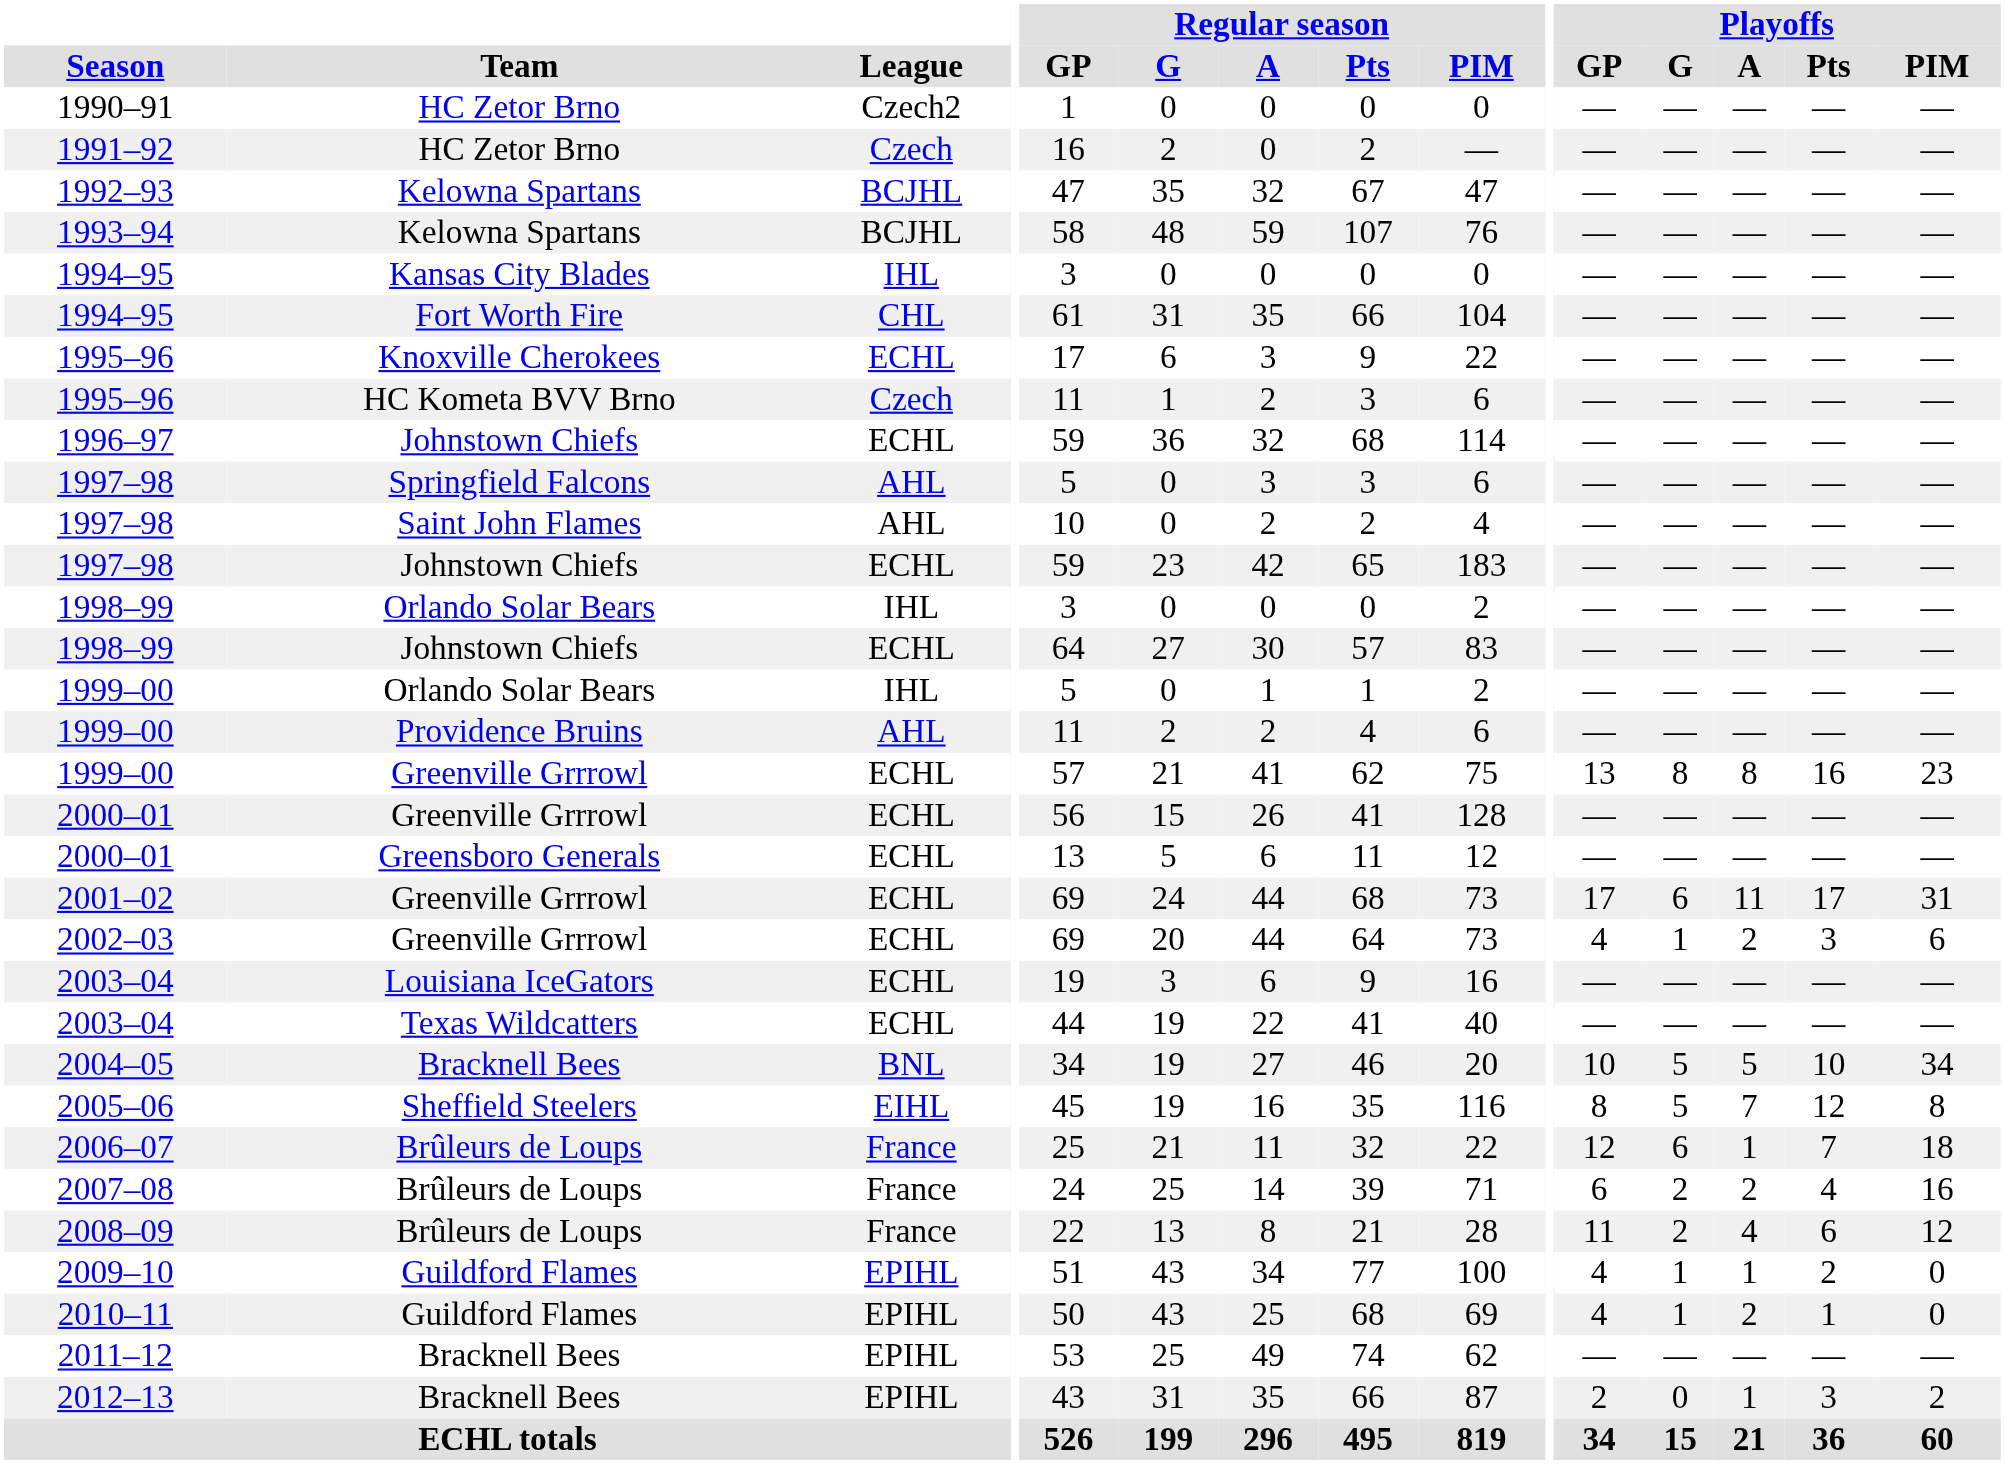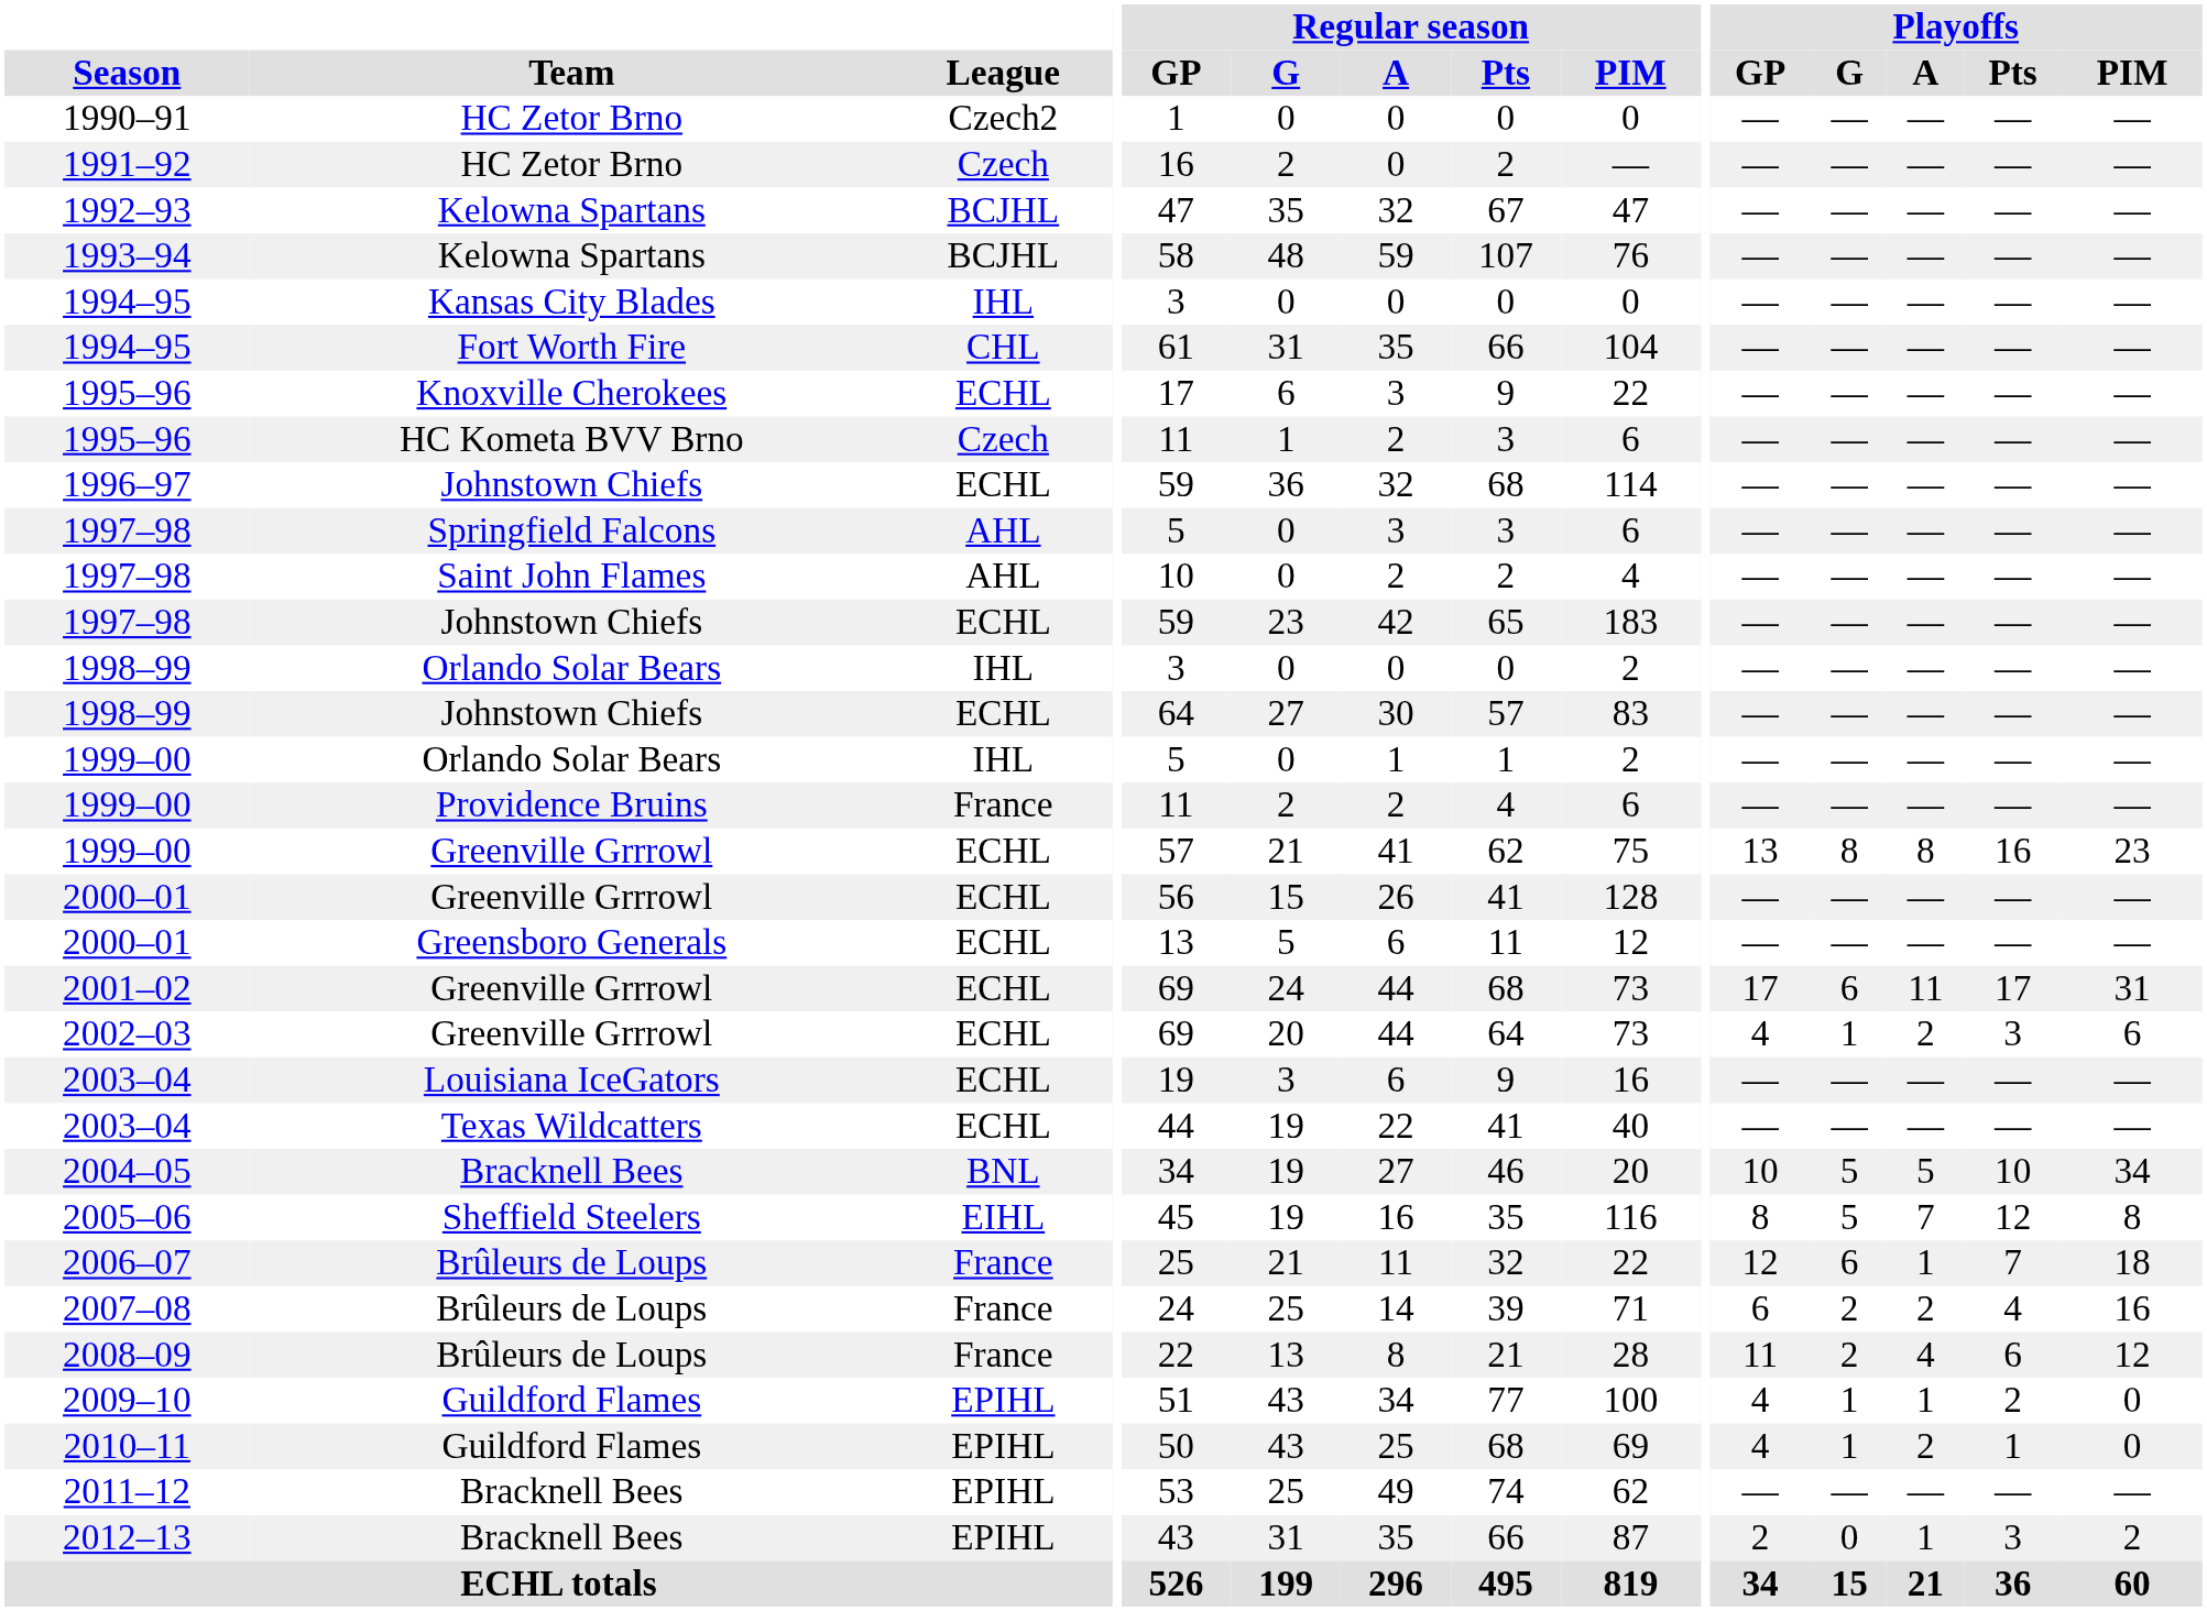 <table border="0" cellpadding="1" cellspacing="0" style="text-align:center; width:60em">
 <tr bgcolor="#e0e0e0">
 <th colspan="3" bgcolor="#ffffff"></th>
 <th rowspan="99" bgcolor="#ffffff"></th>
 <th colspan="5"><a href='#'>Regular season</a></th>
 <th rowspan="99" bgcolor="#ffffff"></th>
 <th colspan="5"><a href='#'>Playoffs</a></th>
 </tr>
 <tr bgcolor="#e0e0e0">
 <th><a href='#'>Season</a></th>
 <th>Team</th>
 <th>League</th>
 <th>GP</th>
 <th><a href='#'>G</a></th>
 <th><a href='#'>A</a></th>
 <th><a href='#'>Pts</a></th>
 <th><a href='#'>PIM</a></th>
 <th>GP</th>
 <th>G</th>
 <th>A</th>
 <th>Pts</th>
 <th>PIM</th>
 </tr>
 <tr>
 <td>1990–91</td>
 <td><a href='#'>HC Zetor Brno</a></td>
 <td>Czech2</td>
 <td>1</td>
 <td>0</td>
 <td>0</td>
 <td>0</td>
 <td>0</td>
 <td>—</td>
 <td>—</td>
 <td>—</td>
 <td>—</td>
 <td>—</td>
 </tr>
 <tr bgcolor="#f0f0f0">
 <td><a href='#'>1991–92</a></td>
 <td>HC Zetor Brno</td>
 <td><a href='#'>Czech</a></td>
 <td>16</td>
 <td>2</td>
 <td>0</td>
 <td>2</td>
 <td>—</td>
 <td>—</td>
 <td>—</td>
 <td>—</td>
 <td>—</td>
 <td>—</td>
 </tr>
 <tr>
 <td><a href='#'>1992–93</a></td>
 <td><a href='#'>Kelowna Spartans</a></td>
 <td><a href='#'>BCJHL</a></td>
 <td>47</td>
 <td>35</td>
 <td>32</td>
 <td>67</td>
 <td>47</td>
 <td>—</td>
 <td>—</td>
 <td>—</td>
 <td>—</td>
 <td>—</td>
 </tr>
 <tr bgcolor="#f0f0f0">
 <td><a href='#'>1993–94</a></td>
 <td>Kelowna Spartans</td>
 <td>BCJHL</td>
 <td>58</td>
 <td>48</td>
 <td>59</td>
 <td>107</td>
 <td>76</td>
 <td>—</td>
 <td>—</td>
 <td>—</td>
 <td>—</td>
 <td>—</td>
 </tr>
 <tr>
 <td><a href='#'>1994–95</a></td>
 <td><a href='#'>Kansas City Blades</a></td>
 <td><a href='#'>IHL</a></td>
 <td>3</td>
 <td>0</td>
 <td>0</td>
 <td>0</td>
 <td>0</td>
 <td>—</td>
 <td>—</td>
 <td>—</td>
 <td>—</td>
 <td>—</td>
 </tr>
 <tr bgcolor="#f0f0f0">
 <td><a href='#'>1994–95</a></td>
 <td><a href='#'>Fort Worth Fire</a></td>
 <td><a href='#'>CHL</a></td>
 <td>61</td>
 <td>31</td>
 <td>35</td>
 <td>66</td>
 <td>104</td>
 <td>—</td>
 <td>—</td>
 <td>—</td>
 <td>—</td>
 <td>—</td>
 </tr>
 <tr>
 <td><a href='#'>1995–96</a></td>
 <td><a href='#'>Knoxville Cherokees</a></td>
 <td><a href='#'>ECHL</a></td>
 <td>17</td>
 <td>6</td>
 <td>3</td>
 <td>9</td>
 <td>22</td>
 <td>—</td>
 <td>—</td>
 <td>—</td>
 <td>—</td>
 <td>—</td>
 </tr>
 <tr bgcolor="#f0f0f0">
 <td><a href='#'>1995–96</a></td>
 <td>HC Kometa BVV Brno</td>
 <td><a href='#'>Czech</a></td>
 <td>11</td>
 <td>1</td>
 <td>2</td>
 <td>3</td>
 <td>6</td>
 <td>—</td>
 <td>—</td>
 <td>—</td>
 <td>—</td>
 <td>—</td>
 </tr>
 <tr>
 <td><a href='#'>1996–97</a></td>
 <td><a href='#'>Johnstown Chiefs</a></td>
 <td>ECHL</td>
 <td>59</td>
 <td>36</td>
 <td>32</td>
 <td>68</td>
 <td>114</td>
 <td>—</td>
 <td>—</td>
 <td>—</td>
 <td>—</td>
 <td>—</td>
 </tr>
 <tr bgcolor="#f0f0f0">
 <td><a href='#'>1997–98</a></td>
 <td><a href='#'>Springfield Falcons</a></td>
 <td><a href='#'>AHL</a></td>
 <td>5</td>
 <td>0</td>
 <td>3</td>
 <td>3</td>
 <td>6</td>
 <td>—</td>
 <td>—</td>
 <td>—</td>
 <td>—</td>
 <td>—</td>
 </tr>
 <tr>
 <td><a href='#'>1997–98</a></td>
 <td><a href='#'>Saint John Flames</a></td>
 <td>AHL</td>
 <td>10</td>
 <td>0</td>
 <td>2</td>
 <td>2</td>
 <td>4</td>
 <td>—</td>
 <td>—</td>
 <td>—</td>
 <td>—</td>
 <td>—</td>
 </tr>
 <tr bgcolor="#f0f0f0">
 <td><a href='#'>1997–98</a></td>
 <td>Johnstown Chiefs</td>
 <td>ECHL</td>
 <td>59</td>
 <td>23</td>
 <td>42</td>
 <td>65</td>
 <td>183</td>
 <td>—</td>
 <td>—</td>
 <td>—</td>
 <td>—</td>
 <td>—</td>
 </tr>
 <tr>
 <td><a href='#'>1998–99</a></td>
 <td><a href='#'>Orlando Solar Bears</a></td>
 <td>IHL</td>
 <td>3</td>
 <td>0</td>
 <td>0</td>
 <td>0</td>
 <td>2</td>
 <td>—</td>
 <td>—</td>
 <td>—</td>
 <td>—</td>
 <td>—</td>
 </tr>
 <tr bgcolor="#f0f0f0">
 <td><a href='#'>1998–99</a></td>
 <td>Johnstown Chiefs</td>
 <td>ECHL</td>
 <td>64</td>
 <td>27</td>
 <td>30</td>
 <td>57</td>
 <td>83</td>
 <td>—</td>
 <td>—</td>
 <td>—</td>
 <td>—</td>
 <td>—</td>
 </tr>
 <tr>
 <td><a href='#'>1999–00</a></td>
 <td>Orlando Solar Bears</td>
 <td>IHL</td>
 <td>5</td>
 <td>0</td>
 <td>1</td>
 <td>1</td>
 <td>2</td>
 <td>—</td>
 <td>—</td>
 <td>—</td>
 <td>—</td>
 <td>—</td>
 </tr>
 <tr bgcolor="#f0f0f0">
 <td><a href='#'>1999–00</a></td>
 <td><a href='#'>Providence Bruins</a></td>
-<td><a href='#'>AHL</a></td>
+<td>France</td>
 <td>11</td>
 <td>2</td>
 <td>2</td>
 <td>4</td>
 <td>6</td>
 <td>—</td>
 <td>—</td>
 <td>—</td>
 <td>—</td>
 <td>—</td>
 </tr>
 <tr>
 <td><a href='#'>1999–00</a></td>
 <td><a href='#'>Greenville Grrrowl</a></td>
 <td>ECHL</td>
 <td>57</td>
 <td>21</td>
 <td>41</td>
 <td>62</td>
 <td>75</td>
 <td>13</td>
 <td>8</td>
 <td>8</td>
 <td>16</td>
 <td>23</td>
 </tr>
 <tr bgcolor="#f0f0f0">
 <td><a href='#'>2000–01</a></td>
 <td>Greenville Grrrowl</td>
 <td>ECHL</td>
 <td>56</td>
 <td>15</td>
 <td>26</td>
 <td>41</td>
 <td>128</td>
 <td>—</td>
 <td>—</td>
 <td>—</td>
 <td>—</td>
 <td>—</td>
 </tr>
 <tr>
 <td><a href='#'>2000–01</a></td>
 <td><a href='#'>Greensboro Generals</a></td>
 <td>ECHL</td>
 <td>13</td>
 <td>5</td>
 <td>6</td>
 <td>11</td>
 <td>12</td>
 <td>—</td>
 <td>—</td>
 <td>—</td>
 <td>—</td>
 <td>—</td>
 </tr>
 <tr bgcolor="#f0f0f0">
 <td><a href='#'>2001–02</a></td>
 <td>Greenville Grrrowl</td>
 <td>ECHL</td>
 <td>69</td>
 <td>24</td>
 <td>44</td>
 <td>68</td>
 <td>73</td>
 <td>17</td>
 <td>6</td>
 <td>11</td>
 <td>17</td>
 <td>31</td>
 </tr>
 <tr>
 <td><a href='#'>2002–03</a></td>
 <td>Greenville Grrrowl</td>
 <td>ECHL</td>
 <td>69</td>
 <td>20</td>
 <td>44</td>
 <td>64</td>
 <td>73</td>
 <td>4</td>
 <td>1</td>
 <td>2</td>
 <td>3</td>
 <td>6</td>
 </tr>
 <tr bgcolor="#f0f0f0">
 <td><a href='#'>2003–04</a></td>
 <td><a href='#'>Louisiana IceGators</a></td>
 <td>ECHL</td>
 <td>19</td>
 <td>3</td>
 <td>6</td>
 <td>9</td>
 <td>16</td>
 <td>—</td>
 <td>—</td>
 <td>—</td>
 <td>—</td>
 <td>—</td>
 </tr>
 <tr>
 <td><a href='#'>2003–04</a></td>
 <td><a href='#'>Texas Wildcatters</a></td>
 <td>ECHL</td>
 <td>44</td>
 <td>19</td>
 <td>22</td>
 <td>41</td>
 <td>40</td>
 <td>—</td>
 <td>—</td>
 <td>—</td>
 <td>—</td>
 <td>—</td>
 </tr>
 <tr bgcolor="#f0f0f0">
 <td><a href='#'>2004–05</a></td>
 <td><a href='#'>Bracknell Bees</a></td>
 <td><a href='#'>BNL</a></td>
 <td>34</td>
 <td>19</td>
 <td>27</td>
 <td>46</td>
 <td>20</td>
 <td>10</td>
 <td>5</td>
 <td>5</td>
 <td>10</td>
 <td>34</td>
 </tr>
 <tr>
 <td><a href='#'>2005–06</a></td>
 <td><a href='#'>Sheffield Steelers</a></td>
 <td><a href='#'>EIHL</a></td>
 <td>45</td>
 <td>19</td>
 <td>16</td>
 <td>35</td>
 <td>116</td>
 <td>8</td>
 <td>5</td>
 <td>7</td>
 <td>12</td>
 <td>8</td>
 </tr>
 <tr bgcolor="#f0f0f0">
 <td><a href='#'>2006–07</a></td>
 <td><a href='#'>Brûleurs de Loups</a></td>
 <td><a href='#'>France</a></td>
 <td>25</td>
 <td>21</td>
 <td>11</td>
 <td>32</td>
 <td>22</td>
 <td>12</td>
 <td>6</td>
 <td>1</td>
 <td>7</td>
 <td>18</td>
 </tr>
 <tr>
 <td><a href='#'>2007–08</a></td>
 <td>Brûleurs de Loups</td>
 <td>France</td>
 <td>24</td>
 <td>25</td>
 <td>14</td>
 <td>39</td>
 <td>71</td>
 <td>6</td>
 <td>2</td>
 <td>2</td>
 <td>4</td>
 <td>16</td>
 </tr>
 <tr bgcolor="#f0f0f0">
 <td><a href='#'>2008–09</a></td>
 <td>Brûleurs de Loups</td>
 <td>France</td>
 <td>22</td>
 <td>13</td>
 <td>8</td>
 <td>21</td>
 <td>28</td>
 <td>11</td>
 <td>2</td>
 <td>4</td>
 <td>6</td>
 <td>12</td>
 </tr>
 <tr>
 <td><a href='#'>2009–10</a></td>
 <td><a href='#'>Guildford Flames</a></td>
 <td><a href='#'>EPIHL</a></td>
 <td>51</td>
 <td>43</td>
 <td>34</td>
 <td>77</td>
 <td>100</td>
 <td>4</td>
 <td>1</td>
 <td>1</td>
 <td>2</td>
 <td>0</td>
 </tr>
 <tr bgcolor="#f0f0f0">
 <td><a href='#'>2010–11</a></td>
 <td>Guildford Flames</td>
 <td>EPIHL</td>
 <td>50</td>
 <td>43</td>
 <td>25</td>
 <td>68</td>
 <td>69</td>
 <td>4</td>
 <td>1</td>
 <td>2</td>
 <td>1</td>
 <td>0</td>
 </tr>
 <tr>
 <td><a href='#'>2011–12</a></td>
 <td>Bracknell Bees</td>
 <td>EPIHL</td>
 <td>53</td>
 <td>25</td>
 <td>49</td>
 <td>74</td>
 <td>62</td>
 <td>—</td>
 <td>—</td>
 <td>—</td>
 <td>—</td>
 <td>—</td>
 </tr>
 <tr bgcolor="#f0f0f0">
 <td><a href='#'>2012–13</a></td>
 <td>Bracknell Bees</td>
 <td>EPIHL</td>
 <td>43</td>
 <td>31</td>
 <td>35</td>
 <td>66</td>
 <td>87</td>
 <td>2</td>
 <td>0</td>
 <td>1</td>
 <td>3</td>
 <td>2</td>
 </tr>
 <tr>
 </tr>
 <tr ALIGN="center" bgcolor="#e0e0e0">
 <th colspan="3">ECHL totals</th>
 <th ALIGN="center">526</th>
 <th ALIGN="center">199</th>
 <th ALIGN="center">296</th>
 <th ALIGN="center">495</th>
 <th ALIGN="center">819</th>
 <th ALIGN="center">34</th>
 <th ALIGN="center">15</th>
 <th ALIGN="center">21</th>
 <th ALIGN="center">36</th>
 <th ALIGN="center">60</th>
 </tr>
 </table>
